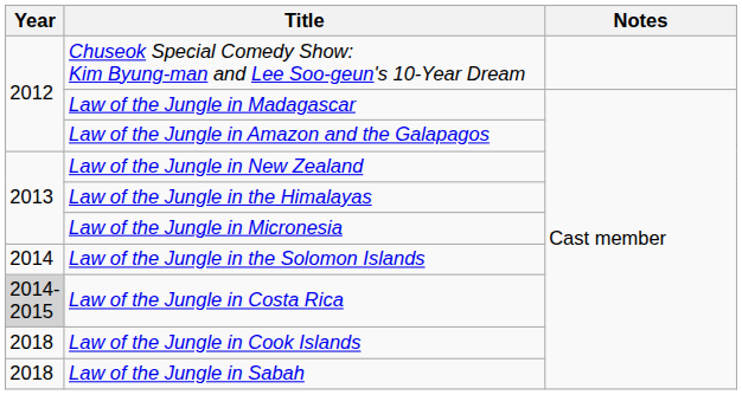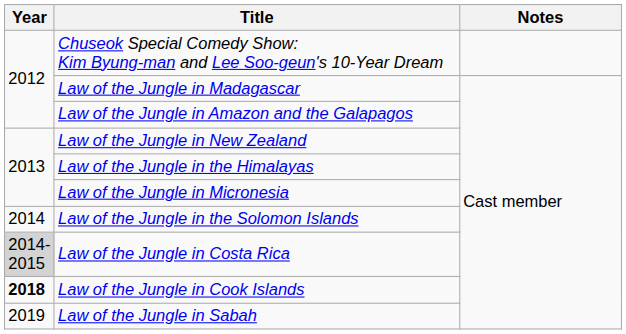 <table class="wikitable" style="width:600px">
 <tr>
 <th width=10>Year</th>
 <th>Title</th>
 <th width=150>Notes</th>
 </tr>
 <tr>
 <td rowspan="3">2012</td>
 <td><em><a href='#'>Chuseok</a> Special Comedy Show: <br> <a href='#'>Kim Byung-man</a> and <a href='#'>Lee Soo-geun</a>'s 10-Year Dream</em></td>
 <td></td>
 </tr>
 <tr>
 <td><em><a href='#'>Law of the Jungle in Madagascar</a></em></td>
 <td rowspan="9">Cast member</td>
 </tr>
 <tr>
 <td><em><a href='#'>Law of the Jungle in Amazon and the Galapagos</a></em></td>
 </tr>
 <tr>
 <td rowspan="3">2013</td>
 <td><em><a href='#'>Law of the Jungle in New Zealand</a></em></td>
 </tr>
 <tr>
 <td><em><a href='#'>Law of the Jungle in the Himalayas</a></em></td>
 </tr>
 <tr>
 <td><em><a href='#'>Law of the Jungle in Micronesia</a></em></td>
 </tr>
 <tr>
 <td>2014</td>
 <td><em><a href='#'>Law of the Jungle in the Solomon Islands</a></em></td>
 </tr>
 <tr>
 <td style="background: lightgrey;">2014-2015</td>
 <td><em><a href='#'>Law of the Jungle in Costa Rica</a></em></td>
 </tr>
 <tr>
-<td>2018</td>
+<td><strong>2018</strong></td>
 <td><em><a href='#'>Law of the Jungle in Cook Islands</a></em></td>
 </tr>
 <tr>
-<td>2018</td>
+<td>2019</td>
 <td><em><a href='#'>Law of the Jungle in Sabah</a></em></td>
 </tr>
 </table>
